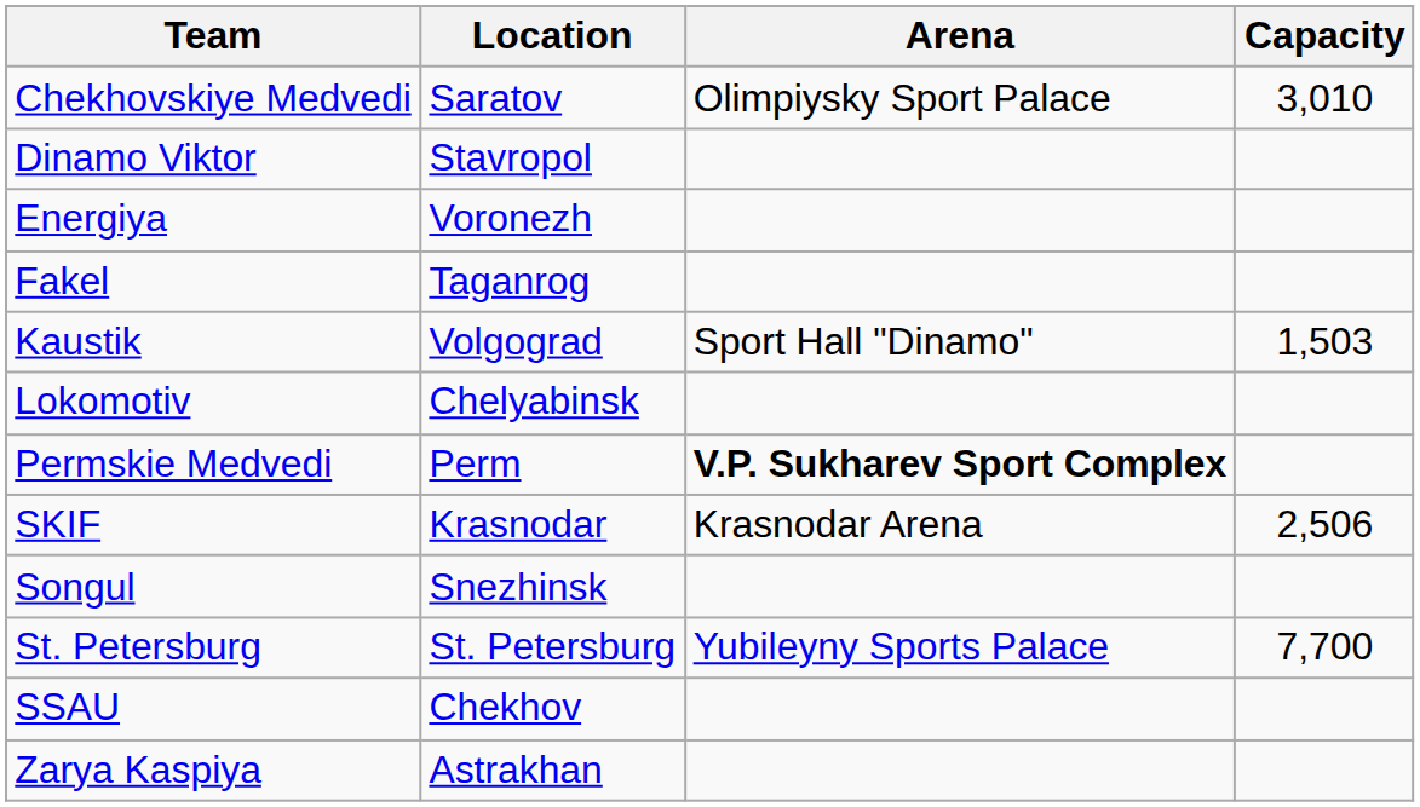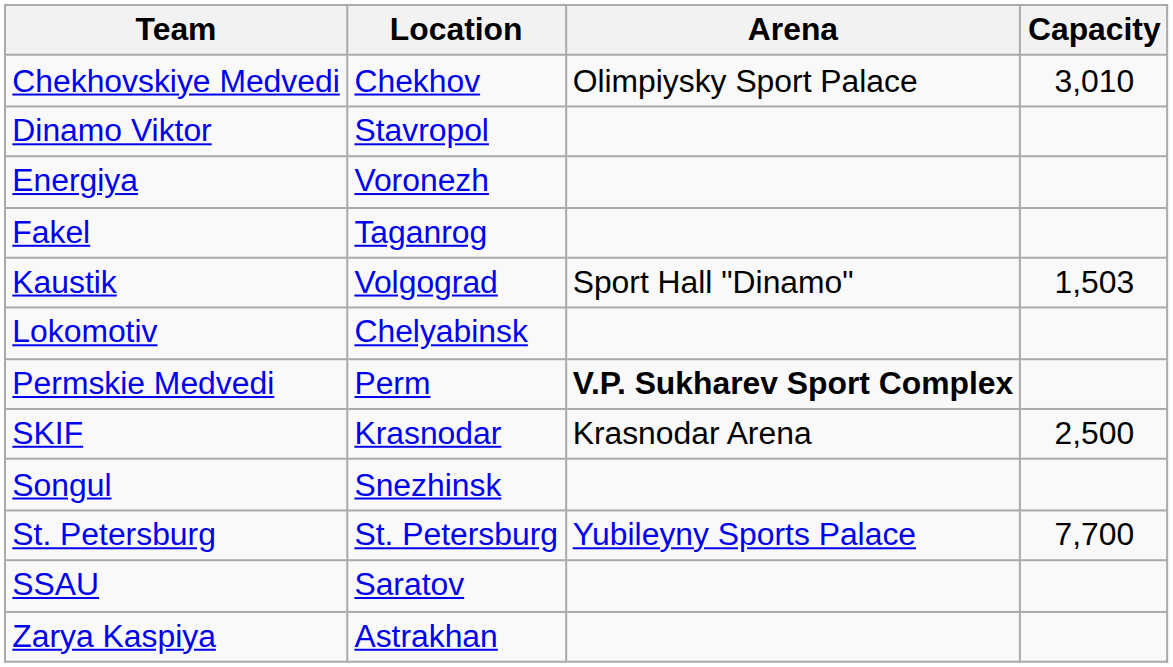 <table class="wikitable sortable" style="text-align: left;">
 <tr>
 <th>Team</th>
 <th>Location</th>
 <th>Arena</th>
 <th>Capacity</th>
 </tr>
 <tr>
 <td><a href='#'>Chekhovskiye Medvedi</a></td>
-<td><a href='#'>Saratov</a></td>
+<td><a href='#'>Chekhov</a></td>
 <td>Olimpiysky Sport Palace</td>
 <td align="center">3,010</td>
 </tr>
 <tr>
 <td><a href='#'>Dinamo Viktor</a></td>
 <td><a href='#'>Stavropol</a></td>
 <td></td>
 <td align="center"></td>
 </tr>
 <tr>
 <td><a href='#'>Energiya</a></td>
 <td><a href='#'>Voronezh</a></td>
 <td></td>
 <td align="center"></td>
 </tr>
 <tr>
 <td><a href='#'>Fakel</a></td>
 <td><a href='#'>Taganrog</a></td>
 <td></td>
 <td align="center"></td>
 </tr>
 <tr>
 <td><a href='#'>Kaustik</a></td>
 <td><a href='#'>Volgograd</a></td>
 <td>Sport Hall "Dinamo"</td>
 <td align="center">1,503</td>
 </tr>
 <tr>
 <td><a href='#'>Lokomotiv</a></td>
 <td><a href='#'>Chelyabinsk</a></td>
 <td></td>
 <td align="center"></td>
 </tr>
 <tr>
 <td><a href='#'>Permskie Medvedi</a></td>
 <td><a href='#'>Perm</a></td>
 <td><strong>V.P. Sukharev Sport Complex</strong></td>
 <td align="center"></td>
 </tr>
 <tr>
 <td><a href='#'>SKIF</a></td>
 <td><a href='#'>Krasnodar</a></td>
 <td>Krasnodar Arena</td>
-<td align="center">2,506</td>
+<td align="center">2,500</td>
 </tr>
 <tr>
 <td><a href='#'>Songul</a></td>
 <td><a href='#'>Snezhinsk</a></td>
 <td></td>
 <td align="center"></td>
 </tr>
 <tr>
 <td><a href='#'>St. Petersburg</a></td>
 <td><a href='#'>St. Petersburg</a></td>
 <td><a href='#'>Yubileyny Sports Palace</a></td>
 <td align="center">7,700</td>
 </tr>
 <tr>
 <td><a href='#'>SSAU</a></td>
-<td><a href='#'>Chekhov</a></td>
+<td><a href='#'>Saratov</a></td>
 <td></td>
 <td align="center"></td>
 </tr>
 <tr>
 <td><a href='#'>Zarya Kaspiya</a></td>
 <td><a href='#'>Astrakhan</a></td>
 <td></td>
 <td align="center"></td>
 </tr>
 </table>
